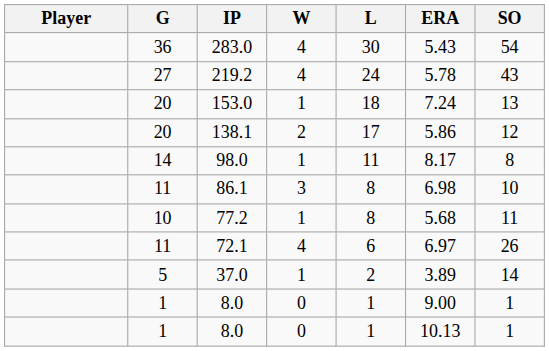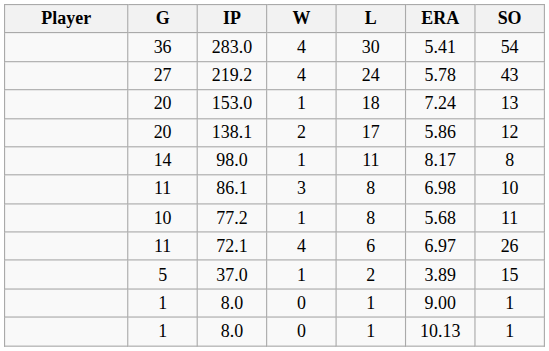 <table class="wikitable sortable">
 <tr>
 <th bgcolor="#DDDDFF" width="16%">Player</th>
 <th bgcolor="#DDDDFF" width="9%">G</th>
 <th bgcolor="#DDDDFF" width="9%">IP</th>
 <th bgcolor="#DDDDFF" width="9%">W</th>
 <th bgcolor="#DDDDFF" width="9%">L</th>
 <th bgcolor="#DDDDFF" width="9%">ERA</th>
 <th bgcolor="#DDDDFF" width="9%">SO</th>
 </tr>
 <tr align="center">
 <td></td>
 <td>36</td>
 <td>283.0</td>
 <td>4</td>
 <td>30</td>
-<td>5.43</td>
+<td>5.41</td>
 <td>54</td>
 </tr>
 <tr align="center">
 <td></td>
 <td>27</td>
 <td>219.2</td>
 <td>4</td>
 <td>24</td>
 <td>5.78</td>
 <td>43</td>
 </tr>
 <tr align="center">
 <td></td>
 <td>20</td>
 <td>153.0</td>
 <td>1</td>
 <td>18</td>
 <td>7.24</td>
 <td>13</td>
 </tr>
 <tr align="center">
 <td></td>
 <td>20</td>
 <td>138.1</td>
 <td>2</td>
 <td>17</td>
 <td>5.86</td>
 <td>12</td>
 </tr>
 <tr align="center">
 <td></td>
 <td>14</td>
 <td>98.0</td>
 <td>1</td>
 <td>11</td>
 <td>8.17</td>
 <td>8</td>
 </tr>
 <tr align="center">
 <td></td>
 <td>11</td>
 <td>86.1</td>
 <td>3</td>
 <td>8</td>
 <td>6.98</td>
 <td>10</td>
 </tr>
 <tr align="center">
 <td></td>
 <td>10</td>
 <td>77.2</td>
 <td>1</td>
 <td>8</td>
 <td>5.68</td>
 <td>11</td>
 </tr>
 <tr align="center">
 <td></td>
 <td>11</td>
 <td>72.1</td>
 <td>4</td>
 <td>6</td>
 <td>6.97</td>
 <td>26</td>
 </tr>
 <tr align=center>
 <td></td>
 <td>5</td>
 <td>37.0</td>
 <td>1</td>
 <td>2</td>
 <td>3.89</td>
-<td>14</td>
+<td>15</td>
 </tr>
 <tr align="center">
 <td></td>
 <td>1</td>
 <td>8.0</td>
 <td>0</td>
 <td>1</td>
 <td>9.00</td>
 <td>1</td>
 </tr>
 <tr align="center">
 <td></td>
 <td>1</td>
 <td>8.0</td>
 <td>0</td>
 <td>1</td>
 <td>10.13</td>
 <td>1</td>
 </tr>
 </table>
